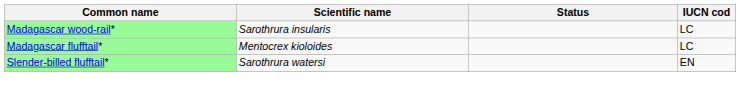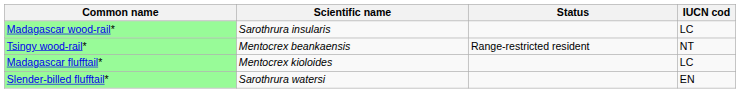 <table width=70% class="wikitable sortable">
 <tr>
 <th width=20%>Common name</th>
 <th width=20%>Scientific name</th>
 <th width=18%>Status</th>
 <th width=5%>IUCN cod</th>
 </tr>
 <tr>
 <td style="background:palegreen; color:black"><a href='#'>Madagascar wood-rail</a>*</td>
 <td><em>Sarothrura insularis</em></td>
 <td></td>
 <td>LC</td>
 </tr>
 <tr>
+<td style="background:palegreen; color:black"><a href='#'>Tsingy wood-rail</a>*</td>
+<td><em>Mentocrex beankaensis</em></td>
+<td>Range-restricted resident</td>
+<td>NT</td>
+</tr>
+<tr>
 <td style="background:palegreen; color:black"><a href='#'>Madagascar flufftail</a>*</td>
 <td><em>Mentocrex kioloides</em></td>
 <td></td>
 <td>LC</td>
 </tr>
 <tr>
 <td style="background:palegreen; color:black"><a href='#'>Slender-billed flufftail</a>*</td>
 <td><em>Sarothrura watersi</em></td>
 <td></td>
 <td>EN</td>
 </tr>
 </table>
